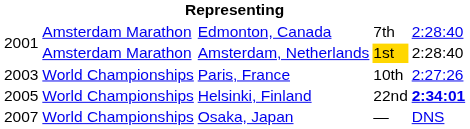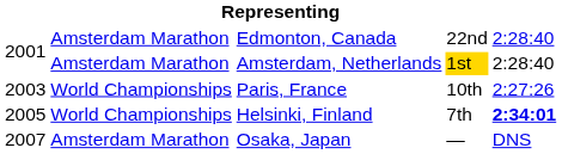 <table>
 <tr>
 <th colspan="5">Representing </th>
 </tr>
 <tr>
 <td rowspan=2>2001</td>
 <td><a href='#'>Amsterdam Marathon</a></td>
 <td><a href='#'>Edmonton, Canada</a></td>
-<td>7th</td>
+<td>22nd</td>
 <td><a href='#'>2:28:40</a></td>
 </tr>
 <tr>
 <td><a href='#'>Amsterdam Marathon</a></td>
 <td><a href='#'>Amsterdam, Netherlands</a></td>
 <td bgcolor="gold">1st</td>
 <td>2:28:40</td>
 </tr>
 <tr>
 <td>2003</td>
 <td><a href='#'>World Championships</a></td>
 <td><a href='#'>Paris, France</a></td>
 <td>10th</td>
 <td><a href='#'>2:27:26</a></td>
 </tr>
 <tr>
 <td>2005</td>
 <td><a href='#'>World Championships</a></td>
 <td><a href='#'>Helsinki, Finland</a></td>
-<td>22nd</td>
+<td>7th</td>
 <td><strong><a href='#'>2:34:01</a></strong></td>
 </tr>
 <tr>
 <td>2007</td>
-<td><a href='#'>World Championships</a></td>
+<td><a href='#'>Amsterdam Marathon</a></td>
 <td><a href='#'>Osaka, Japan</a></td>
 <td>—</td>
 <td><a href='#'>DNS</a></td>
 </tr>
 </table>
